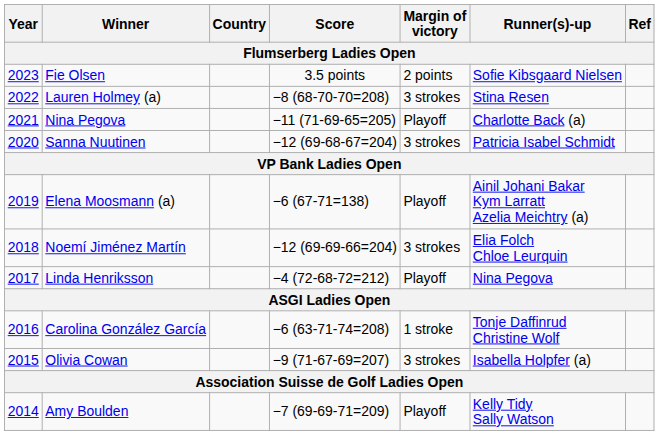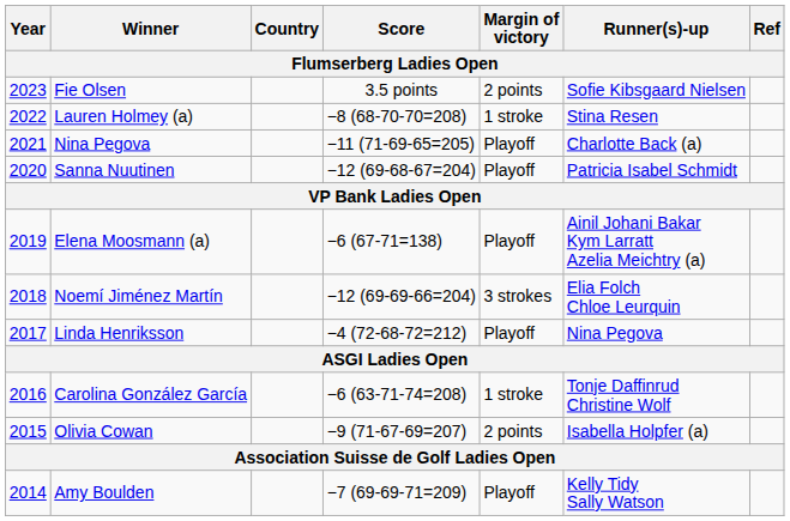 <table class=wikitable style="font-size:95%">
 <tr>
 <th>Year</th>
 <th>Winner</th>
 <th>Country</th>
 <th>Score</th>
 <th>Margin of<br>victory</th>
 <th>Runner(s)-up</th>
 <th>Ref</th>
 </tr>
 <tr>
 <th colspan=9 align=center>Flumserberg Ladies Open</th>
 </tr>
 <tr>
 <td align=center><a href='#'>2023</a></td>
 <td><a href='#'>Fie Olsen</a></td>
 <td></td>
 <td align=center>3.5 points</td>
 <td>2 points</td>
 <td> <a href='#'>Sofie Kibsgaard Nielsen</a></td>
 <td></td>
 </tr>
 <tr>
 <td align=center><a href='#'>2022</a></td>
 <td><a href='#'>Lauren Holmey</a> (a)</td>
 <td></td>
 <td>−8 (68-70-70=208)</td>
-<td>3 strokes</td>
+<td>1 stroke</td>
 <td> <a href='#'>Stina Resen</a></td>
 <td></td>
 </tr>
 <tr>
 <td align=center><a href='#'>2021</a></td>
 <td><a href='#'>Nina Pegova</a></td>
 <td></td>
 <td>−11 (71-69-65=205)</td>
 <td>Playoff</td>
 <td> <a href='#'>Charlotte Back</a> (a)</td>
 <td></td>
 </tr>
 <tr>
 <td align=center><a href='#'>2020</a></td>
 <td><a href='#'>Sanna Nuutinen</a></td>
 <td></td>
 <td>−12 (69-68-67=204)</td>
-<td>3 strokes</td>
+<td>Playoff</td>
 <td> <a href='#'>Patricia Isabel Schmidt</a></td>
 <td></td>
 </tr>
 <tr>
 <th colspan=9 align=center>VP Bank Ladies Open</th>
 </tr>
 <tr>
 <td align=center><a href='#'>2019</a></td>
 <td><a href='#'>Elena Moosmann</a> (a)</td>
 <td></td>
 <td>−6 (67-71=138)</td>
 <td>Playoff</td>
 <td> <a href='#'>Ainil Johani Bakar</a><br> <a href='#'>Kym Larratt</a><br> <a href='#'>Azelia Meichtry</a> (a)</td>
 <td></td>
 </tr>
 <tr>
 <td align=center><a href='#'>2018</a></td>
 <td><a href='#'>Noemí Jiménez Martín</a></td>
 <td></td>
 <td>−12 (69-69-66=204)</td>
 <td>3 strokes</td>
 <td> <a href='#'>Elia Folch</a><br> <a href='#'>Chloe Leurquin</a></td>
 <td></td>
 </tr>
 <tr>
 <td align=center><a href='#'>2017</a></td>
 <td><a href='#'>Linda Henriksson</a></td>
 <td></td>
 <td>−4 (72-68-72=212)</td>
 <td>Playoff</td>
 <td> <a href='#'>Nina Pegova</a></td>
 <td></td>
 </tr>
 <tr>
 <th colspan=9 align=center>ASGI Ladies Open</th>
 </tr>
 <tr>
 <td align=center><a href='#'>2016</a></td>
 <td><a href='#'>Carolina González García</a></td>
 <td></td>
 <td>−6 (63-71-74=208)</td>
 <td>1 stroke</td>
 <td> <a href='#'>Tonje Daffinrud</a><br> <a href='#'>Christine Wolf</a></td>
 <td></td>
 </tr>
 <tr>
 <td align=center><a href='#'>2015</a></td>
 <td><a href='#'>Olivia Cowan</a></td>
 <td></td>
 <td>−9 (71-67-69=207)</td>
-<td>3 strokes</td>
+<td>2 points</td>
 <td> <a href='#'>Isabella Holpfer</a> (a)</td>
 <td></td>
 </tr>
 <tr>
 <th colspan=9 align=center>Association Suisse de Golf Ladies Open</th>
 </tr>
 <tr>
 <td align=center><a href='#'>2014</a></td>
 <td><a href='#'>Amy Boulden</a></td>
 <td></td>
 <td>−7 (69-69-71=209)</td>
 <td>Playoff</td>
 <td> <a href='#'>Kelly Tidy</a><br> <a href='#'>Sally Watson</a></td>
 <td></td>
 </tr>
 </table>
